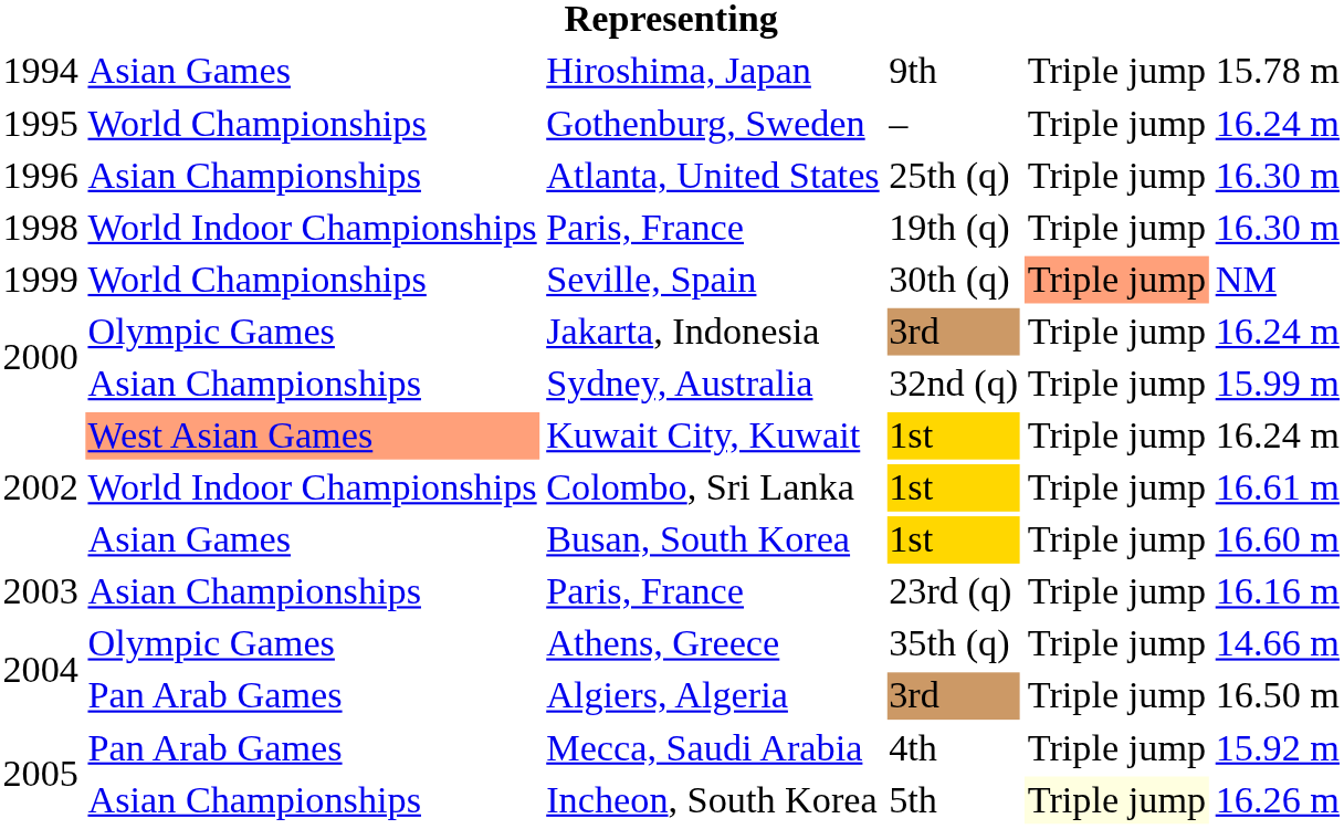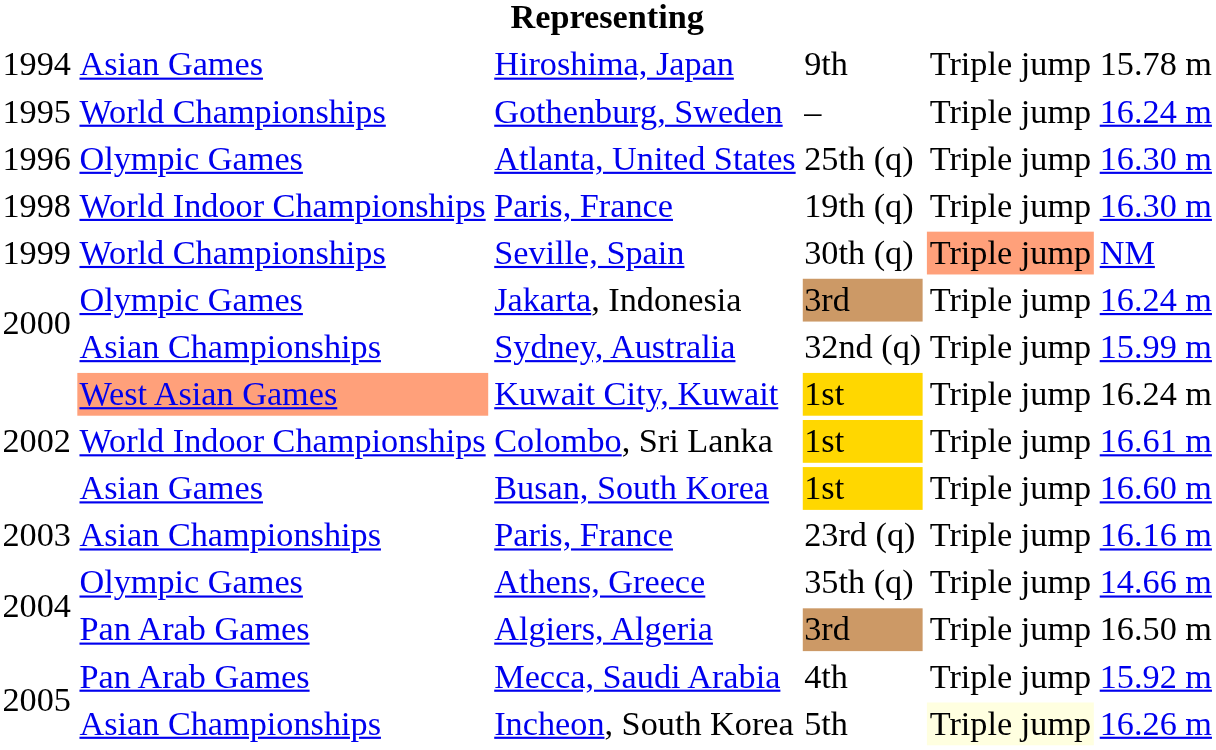 <table>
 <tr>
 <th colspan="6">Representing </th>
 </tr>
 <tr>
 <td>1994</td>
 <td><a href='#'>Asian Games</a></td>
 <td><a href='#'>Hiroshima, Japan</a></td>
 <td>9th</td>
 <td>Triple jump</td>
 <td>15.78 m</td>
 </tr>
 <tr>
 <td>1995</td>
 <td><a href='#'>World Championships</a></td>
 <td><a href='#'>Gothenburg, Sweden</a></td>
 <td>–</td>
 <td>Triple jump</td>
 <td><a href='#'>16.24 m</a></td>
 </tr>
 <tr>
 <td>1996</td>
-<td><a href='#'>Asian Championships</a></td>
+<td><a href='#'>Olympic Games</a></td>
 <td><a href='#'>Atlanta, United States</a></td>
 <td>25th (q)</td>
 <td>Triple jump</td>
 <td><a href='#'>16.30 m</a></td>
 </tr>
 <tr>
 <td>1998</td>
 <td><a href='#'>World Indoor Championships</a></td>
 <td><a href='#'>Paris, France</a></td>
 <td>19th (q)</td>
 <td>Triple jump</td>
 <td><a href='#'>16.30 m</a></td>
 </tr>
 <tr>
 <td>1999</td>
 <td><a href='#'>World Championships</a></td>
 <td><a href='#'>Seville, Spain</a></td>
 <td>30th (q)</td>
 <td style="background: lightsalmon;">Triple jump</td>
 <td><a href='#'>NM</a></td>
 </tr>
 <tr>
 <td rowspan=2>2000</td>
 <td><a href='#'>Olympic Games</a></td>
 <td><a href='#'>Jakarta</a>, Indonesia</td>
 <td bgcolor="cc9966">3rd</td>
 <td>Triple jump</td>
 <td><a href='#'>16.24 m</a></td>
 </tr>
 <tr>
 <td><a href='#'>Asian Championships</a></td>
 <td><a href='#'>Sydney, Australia</a></td>
 <td>32nd (q)</td>
 <td>Triple jump</td>
 <td><a href='#'>15.99 m</a></td>
 </tr>
 <tr>
 <td rowspan=3>2002</td>
 <td style="background: lightsalmon;"><a href='#'>West Asian Games</a></td>
 <td><a href='#'>Kuwait City, Kuwait</a></td>
 <td bgcolor="gold">1st</td>
 <td>Triple jump</td>
 <td>16.24 m</td>
 </tr>
 <tr>
 <td><a href='#'>World Indoor Championships</a></td>
 <td><a href='#'>Colombo</a>, Sri Lanka</td>
 <td bgcolor="gold">1st</td>
 <td>Triple jump</td>
 <td><a href='#'>16.61 m</a></td>
 </tr>
 <tr>
 <td><a href='#'>Asian Games</a></td>
 <td><a href='#'>Busan, South Korea</a></td>
 <td bgcolor="gold">1st</td>
 <td>Triple jump</td>
 <td><a href='#'>16.60 m</a></td>
 </tr>
 <tr>
 <td>2003</td>
 <td><a href='#'>Asian Championships</a></td>
 <td><a href='#'>Paris, France</a></td>
 <td>23rd (q)</td>
 <td>Triple jump</td>
 <td><a href='#'>16.16 m</a></td>
 </tr>
 <tr>
 <td rowspan=2>2004</td>
 <td><a href='#'>Olympic Games</a></td>
 <td><a href='#'>Athens, Greece</a></td>
 <td>35th (q)</td>
 <td>Triple jump</td>
 <td><a href='#'>14.66 m</a></td>
 </tr>
 <tr>
 <td><a href='#'>Pan Arab Games</a></td>
 <td><a href='#'>Algiers, Algeria</a></td>
 <td bgcolor="cc9966">3rd</td>
 <td>Triple jump</td>
 <td>16.50 m</td>
 </tr>
 <tr>
 <td rowspan=2>2005</td>
 <td><a href='#'>Pan Arab Games</a></td>
 <td><a href='#'>Mecca, Saudi Arabia</a></td>
 <td>4th</td>
 <td>Triple jump</td>
 <td><a href='#'>15.92 m</a></td>
 </tr>
 <tr>
 <td><a href='#'>Asian Championships</a></td>
 <td><a href='#'>Incheon</a>, South Korea</td>
 <td>5th</td>
 <td style="background: lightyellow;">Triple jump</td>
 <td><a href='#'>16.26 m</a></td>
 </tr>
 </table>
